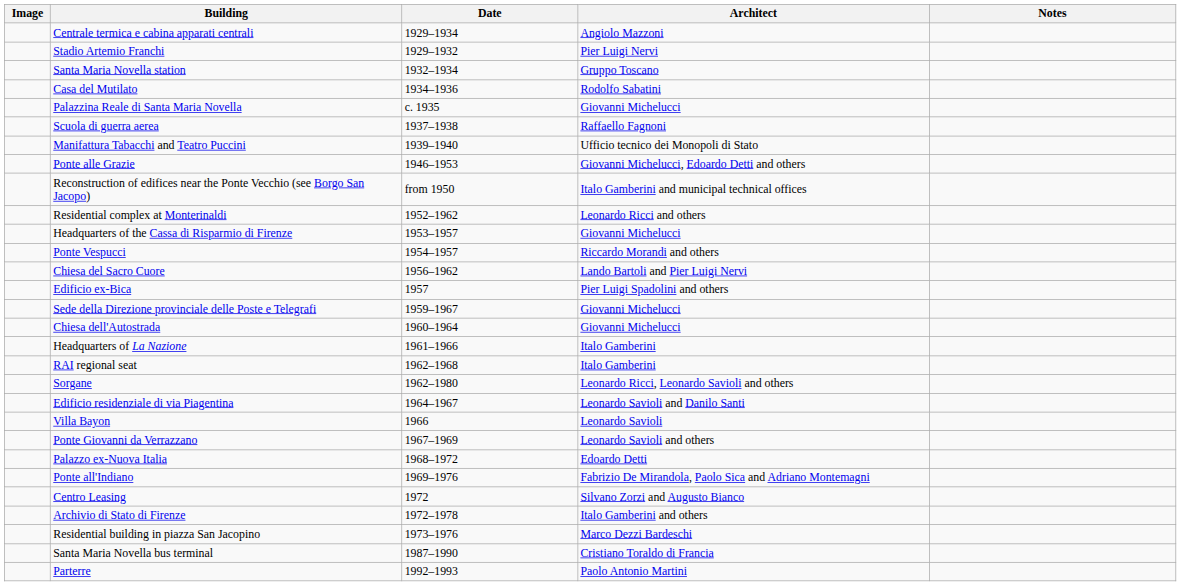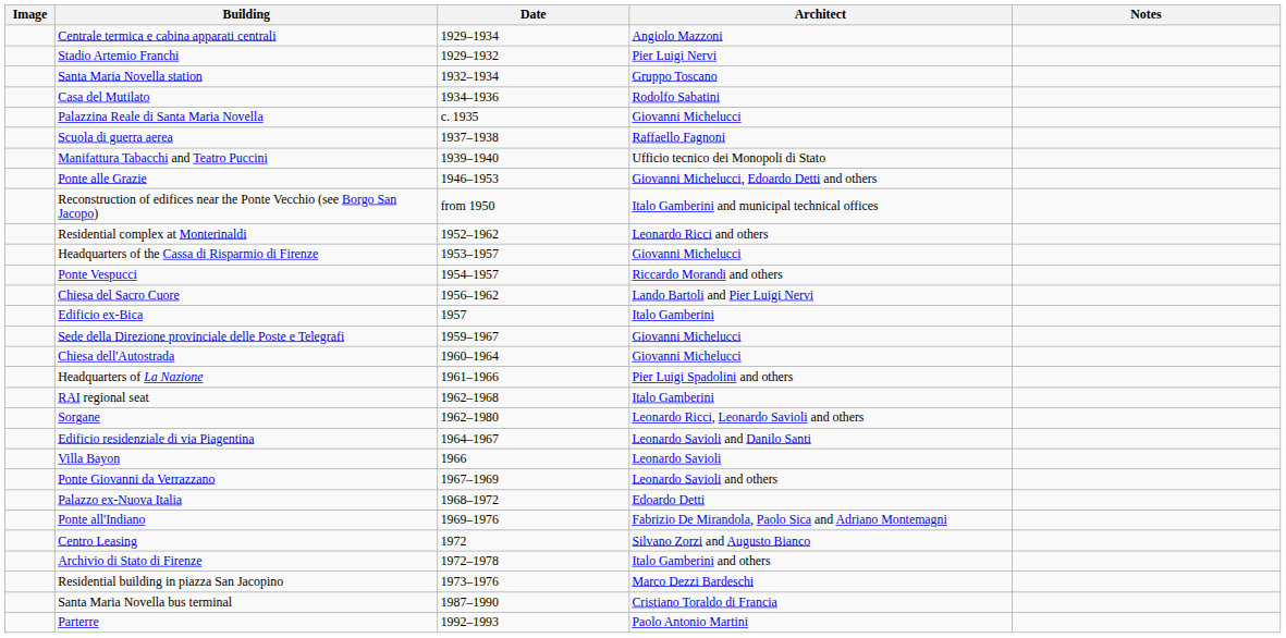 <table class="wikitable" width="100%">
 <tr>
 <th style="width:55px">Image</th>
 <th style="width:30%">Building</th>
 <th style="width:15%">Date</th>
 <th style="width:30%">Architect</th>
 <th>Notes</th>
 </tr>
 <tr>
 <td></td>
 <td><a href='#'>Centrale termica e cabina apparati centrali</a></td>
 <td>1929–1934</td>
 <td><a href='#'>Angiolo Mazzoni</a></td>
 <td></td>
 </tr>
 <tr>
 <td></td>
 <td><a href='#'>Stadio Artemio Franchi</a></td>
 <td>1929–1932</td>
 <td><a href='#'>Pier Luigi Nervi</a></td>
 <td></td>
 </tr>
 <tr>
 <td></td>
 <td><a href='#'>Santa Maria Novella station</a></td>
 <td>1932–1934</td>
 <td><a href='#'>Gruppo Toscano</a></td>
 <td></td>
 </tr>
 <tr>
 <td></td>
 <td><a href='#'>Casa del Mutilato</a></td>
 <td>1934–1936</td>
 <td><a href='#'>Rodolfo Sabatini</a></td>
 <td></td>
 </tr>
 <tr>
 <td></td>
 <td><a href='#'>Palazzina Reale di Santa Maria Novella</a></td>
 <td>c. 1935</td>
 <td><a href='#'>Giovanni Michelucci</a></td>
 <td></td>
 </tr>
 <tr>
 <td></td>
 <td><a href='#'>Scuola di guerra aerea</a></td>
 <td>1937–1938</td>
 <td><a href='#'>Raffaello Fagnoni</a></td>
 <td></td>
 </tr>
 <tr>
 <td></td>
 <td><a href='#'>Manifattura Tabacchi</a> and <a href='#'>Teatro Puccini</a></td>
 <td>1939–1940</td>
 <td>Ufficio tecnico dei Monopoli di Stato</td>
 <td></td>
 </tr>
 <tr>
 <td></td>
 <td><a href='#'>Ponte alle Grazie</a></td>
 <td>1946–1953</td>
 <td><a href='#'>Giovanni Michelucci</a>, <a href='#'>Edoardo Detti</a> and others</td>
 <td></td>
 </tr>
 <tr>
 <td></td>
 <td>Reconstruction of edifices near the Ponte Vecchio (see <a href='#'>Borgo San Jacopo</a>)</td>
 <td>from 1950</td>
 <td><a href='#'>Italo Gamberini</a> and municipal technical offices</td>
 <td></td>
 </tr>
 <tr>
 <td></td>
 <td>Residential complex at <a href='#'>Monterinaldi</a></td>
 <td>1952–1962</td>
 <td><a href='#'>Leonardo Ricci</a> and others</td>
 <td></td>
 </tr>
 <tr>
 <td></td>
 <td>Headquarters of the <a href='#'>Cassa di Risparmio di Firenze</a></td>
 <td>1953–1957</td>
 <td><a href='#'>Giovanni Michelucci</a></td>
 <td></td>
 </tr>
 <tr>
 <td></td>
 <td><a href='#'>Ponte Vespucci</a></td>
 <td>1954–1957</td>
 <td><a href='#'>Riccardo Morandi</a> and others</td>
 <td></td>
 </tr>
 <tr>
 <td></td>
 <td><a href='#'>Chiesa del Sacro Cuore</a></td>
 <td>1956–1962</td>
 <td><a href='#'>Lando Bartoli</a> and <a href='#'>Pier Luigi Nervi</a></td>
 <td></td>
 </tr>
 <tr>
 <td></td>
 <td><a href='#'>Edificio ex-Bica</a></td>
 <td>1957</td>
-<td><a href='#'>Pier Luigi Spadolini</a> and others</td>
+<td><a href='#'>Italo Gamberini</a></td>
 <td></td>
 </tr>
 <tr>
 <td></td>
 <td><a href='#'>Sede della Direzione provinciale delle Poste e Telegrafi</a></td>
 <td>1959–1967</td>
 <td><a href='#'>Giovanni Michelucci</a></td>
 <td></td>
 </tr>
 <tr>
 <td></td>
 <td><a href='#'>Chiesa dell'Autostrada</a></td>
 <td>1960–1964</td>
 <td><a href='#'>Giovanni Michelucci</a></td>
 <td></td>
 </tr>
 <tr>
 <td></td>
 <td>Headquarters of <em><a href='#'>La Nazione</a></em></td>
 <td>1961–1966</td>
-<td><a href='#'>Italo Gamberini</a></td>
+<td><a href='#'>Pier Luigi Spadolini</a> and others</td>
 <td></td>
 </tr>
 <tr>
 <td></td>
 <td><a href='#'>RAI</a> regional seat</td>
 <td>1962–1968</td>
 <td><a href='#'>Italo Gamberini</a></td>
 <td></td>
 </tr>
 <tr>
 <td></td>
 <td><a href='#'>Sorgane</a></td>
 <td>1962–1980</td>
 <td><a href='#'>Leonardo Ricci</a>, <a href='#'>Leonardo Savioli</a> and others</td>
 <td></td>
 </tr>
 <tr>
 <td></td>
 <td><a href='#'>Edificio residenziale di via Piagentina</a></td>
 <td>1964–1967</td>
 <td><a href='#'>Leonardo Savioli</a> and <a href='#'>Danilo Santi</a></td>
 <td></td>
 </tr>
 <tr>
 <td></td>
 <td><a href='#'>Villa Bayon</a></td>
 <td>1966</td>
 <td><a href='#'>Leonardo Savioli</a></td>
 </tr>
 <tr>
 <td></td>
 <td><a href='#'>Ponte Giovanni da Verrazzano</a></td>
 <td>1967–1969</td>
 <td><a href='#'>Leonardo Savioli</a> and others</td>
 <td></td>
 </tr>
 <tr>
 <td></td>
 <td><a href='#'>Palazzo ex-Nuova Italia</a></td>
 <td>1968–1972</td>
 <td><a href='#'>Edoardo Detti</a></td>
 <td></td>
 </tr>
 <tr>
 <td></td>
 <td><a href='#'>Ponte all'Indiano</a></td>
 <td>1969–1976</td>
 <td><a href='#'>Fabrizio De Mirandola</a>, <a href='#'>Paolo Sica</a> and <a href='#'>Adriano Montemagni</a></td>
 <td></td>
 </tr>
 <tr>
 <td></td>
 <td><a href='#'>Centro Leasing</a></td>
 <td>1972</td>
 <td><a href='#'>Silvano Zorzi</a> and <a href='#'>Augusto Bianco</a></td>
 <td></td>
 </tr>
 <tr>
 <td></td>
 <td><a href='#'>Archivio di Stato di Firenze</a></td>
 <td>1972–1978</td>
 <td><a href='#'>Italo Gamberini</a> and others</td>
 <td></td>
 </tr>
 <tr>
 <td></td>
 <td>Residential building in piazza San Jacopino</td>
 <td>1973–1976</td>
 <td><a href='#'>Marco Dezzi Bardeschi</a></td>
 <td></td>
 </tr>
 <tr>
 <td></td>
 <td>Santa Maria Novella bus terminal</td>
 <td>1987–1990</td>
 <td><a href='#'>Cristiano Toraldo di Francia</a></td>
 <td></td>
 </tr>
 <tr>
 <td></td>
 <td><a href='#'>Parterre</a></td>
 <td>1992–1993</td>
 <td><a href='#'>Paolo Antonio Martini</a></td>
 <td></td>
 </tr>
 </table>
